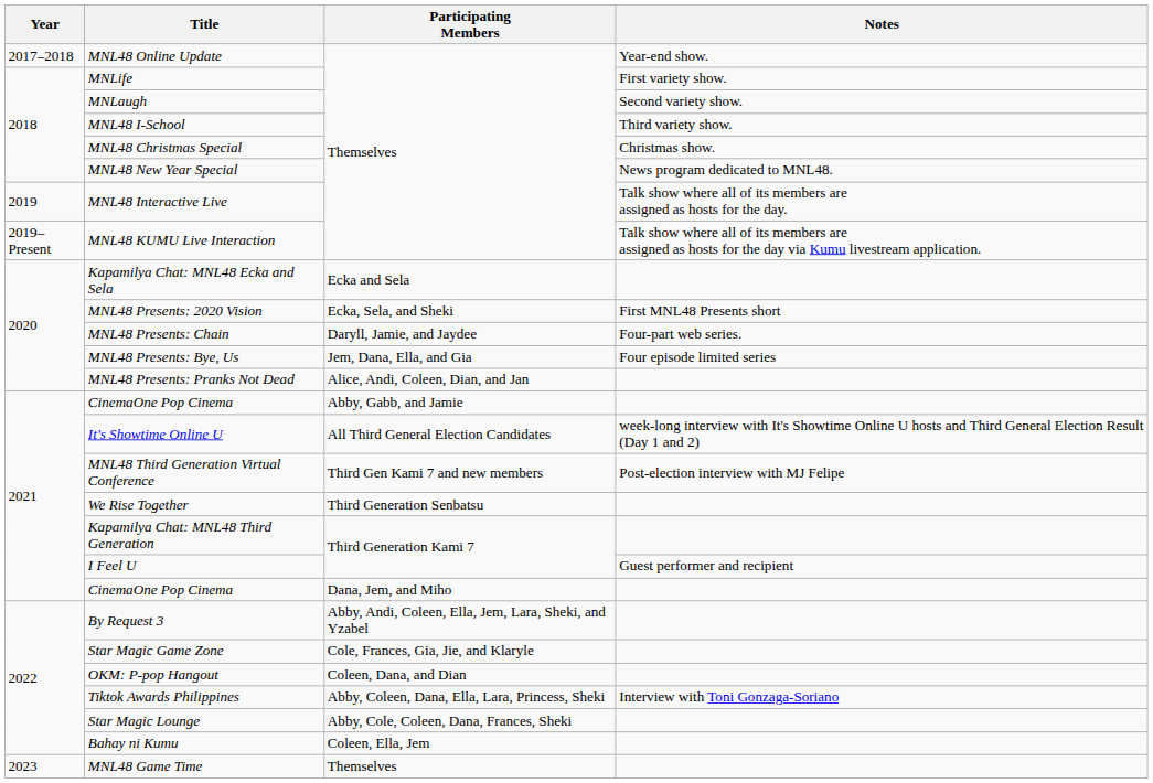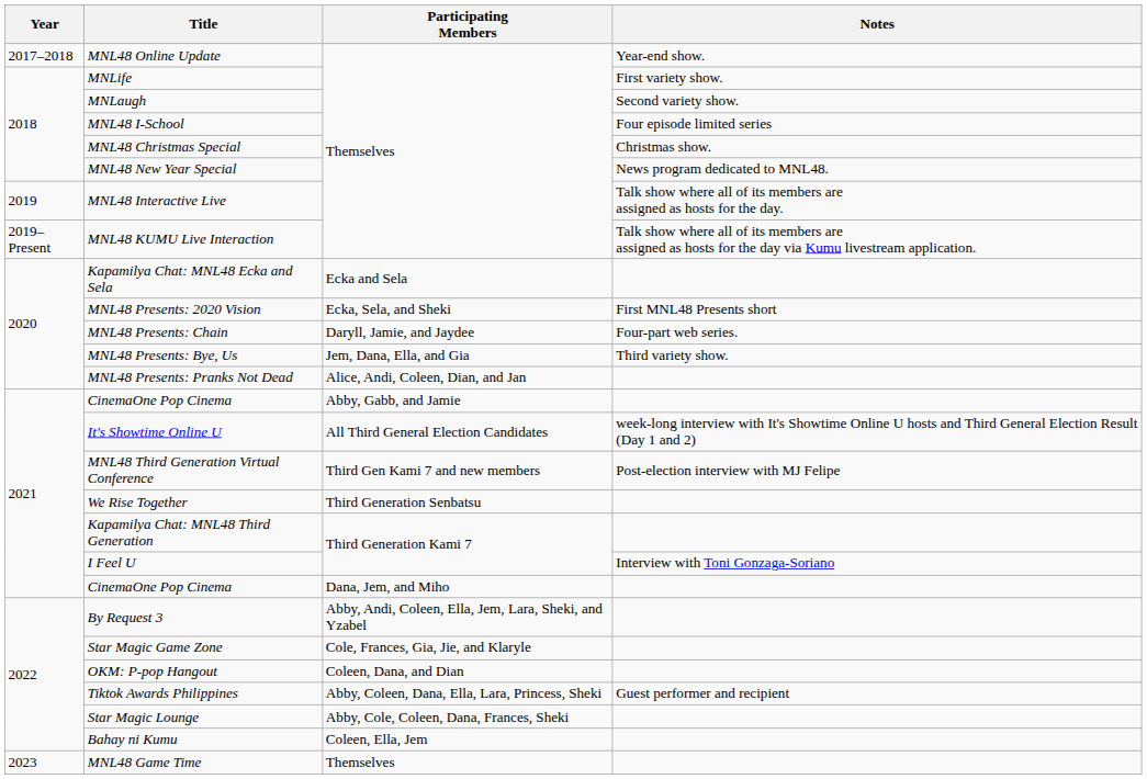 <table class="wikitable plainrowheaders sortable" style="margin-right: 0;">
 <tr>
 <th scope="col">Year</th>
 <th scope="col">Title</th>
 <th>Participating<br>Members</th>
 <th scope="col" class="unsortable">Notes</th>
 </tr>
 <tr>
 <td>2017–2018</td>
 <td scope="row"><em>MNL48 Online Update</em></td>
 <td rowspan="8">Themselves</td>
 <td>Year-end show.</td>
 </tr>
 <tr>
 <td rowspan="5">2018</td>
 <td scope="row"><em>MNLife</em></td>
 <td>First variety show.</td>
 </tr>
 <tr>
 <td scope="row"><em>MNLaugh</em></td>
 <td>Second variety show.</td>
 </tr>
 <tr>
 <td scope="row"><em>MNL48 I-School</em></td>
-<td>Third variety show.</td>
+<td>Four episode limited series</td>
 </tr>
 <tr>
 <td scope="row"><em>MNL48 Christmas Special</em></td>
 <td>Christmas show.</td>
 </tr>
 <tr>
 <td scope="row"><em>MNL48 New Year Special</em></td>
 <td>News program dedicated to MNL48.</td>
 </tr>
 <tr>
 <td>2019</td>
 <td scope="row"><em>MNL48 Interactive Live</em></td>
 <td>Talk show where all of its members are<br>assigned as hosts for the day.</td>
 </tr>
 <tr>
 <td>2019–Present</td>
 <td scope="row"><em>MNL48 KUMU Live Interaction</em></td>
 <td>Talk show where all of its members are<br>assigned as hosts for the day via <a href='#'>Kumu</a> livestream application.</td>
 </tr>
 <tr>
 <td rowspan="5">2020</td>
 <td><em>Kapamilya Chat: MNL48 Ecka and Sela</em></td>
 <td>Ecka and Sela</td>
 <td></td>
 </tr>
 <tr>
 <td scope="row"><em>MNL48 Presents: 2020 Vision</em></td>
 <td>Ecka, Sela, and Sheki</td>
 <td>First MNL48 Presents short</td>
 </tr>
 <tr>
 <td scope="row"><em>MNL48 Presents: Chain</em></td>
 <td>Daryll, Jamie, and Jaydee</td>
 <td>Four-part web series.</td>
 </tr>
 <tr>
 <td scope="row"><em>MNL48 Presents: Bye, Us</em></td>
 <td>Jem, Dana, Ella, and Gia</td>
-<td>Four episode limited series</td>
+<td>Third variety show.</td>
 </tr>
 <tr>
 <td><em>MNL48 Presents: Pranks Not Dead</em></td>
 <td>Alice, Andi, Coleen, Dian, and Jan</td>
 <td></td>
 </tr>
 <tr>
 <td rowspan="7">2021</td>
 <td><em>CinemaOne Pop Cinema</em></td>
 <td>Abby, Gabb, and Jamie</td>
 <td></td>
 </tr>
 <tr>
 <td><em><a href='#'>It's Showtime Online U</a></em></td>
 <td>All Third General Election Candidates</td>
 <td>week-long interview with It's Showtime Online U hosts and Third General Election Result (Day 1 and 2)</td>
 </tr>
 <tr>
 <td><em>MNL48 Third Generation Virtual Conference</em></td>
 <td>Third Gen Kami 7 and new members</td>
 <td>Post-election interview with MJ Felipe</td>
 </tr>
 <tr>
 <td><em>We Rise Together</em></td>
 <td>Third Generation Senbatsu</td>
 <td></td>
 </tr>
 <tr>
 <td><em>Kapamilya Chat: MNL48 Third Generation</em></td>
 <td rowspan="2">Third Generation Kami 7</td>
 <td></td>
 </tr>
 <tr>
 <td><em>I Feel U</em></td>
-<td>Guest performer and recipient</td>
+<td>Interview with <a href='#'>Toni Gonzaga-Soriano</a></td>
 </tr>
 <tr>
 <td><em>CinemaOne Pop Cinema</em></td>
 <td>Dana, Jem, and Miho</td>
 <td></td>
 </tr>
 <tr>
 <td rowspan="6">2022</td>
 <td><em>By Request 3</em></td>
 <td>Abby, Andi, Coleen, Ella, Jem, Lara, Sheki, and Yzabel</td>
 <td></td>
 </tr>
 <tr>
 <td><em>Star Magic Game Zone</em></td>
 <td>Cole, Frances, Gia, Jie, and Klaryle</td>
 <td></td>
 </tr>
 <tr>
 <td><em>OKM: P-pop Hangout</em></td>
 <td>Coleen, Dana, and Dian</td>
 <td></td>
 </tr>
 <tr>
 <td><em>Tiktok Awards Philippines</em></td>
 <td>Abby, Coleen, Dana, Ella, Lara, Princess, Sheki</td>
-<td>Interview with <a href='#'>Toni Gonzaga-Soriano</a></td>
+<td>Guest performer and recipient</td>
 </tr>
 <tr>
 <td><em>Star Magic Lounge</em></td>
 <td>Abby, Cole, Coleen, Dana, Frances, Sheki</td>
 <td></td>
 </tr>
 <tr>
 <td><em>Bahay ni Kumu</em></td>
 <td>Coleen, Ella, Jem</td>
 <td></td>
 </tr>
 <tr>
 <td>2023</td>
 <td><em>MNL48 Game Time</em></td>
 <td>Themselves</td>
 <td></td>
 </tr>
 </table>
